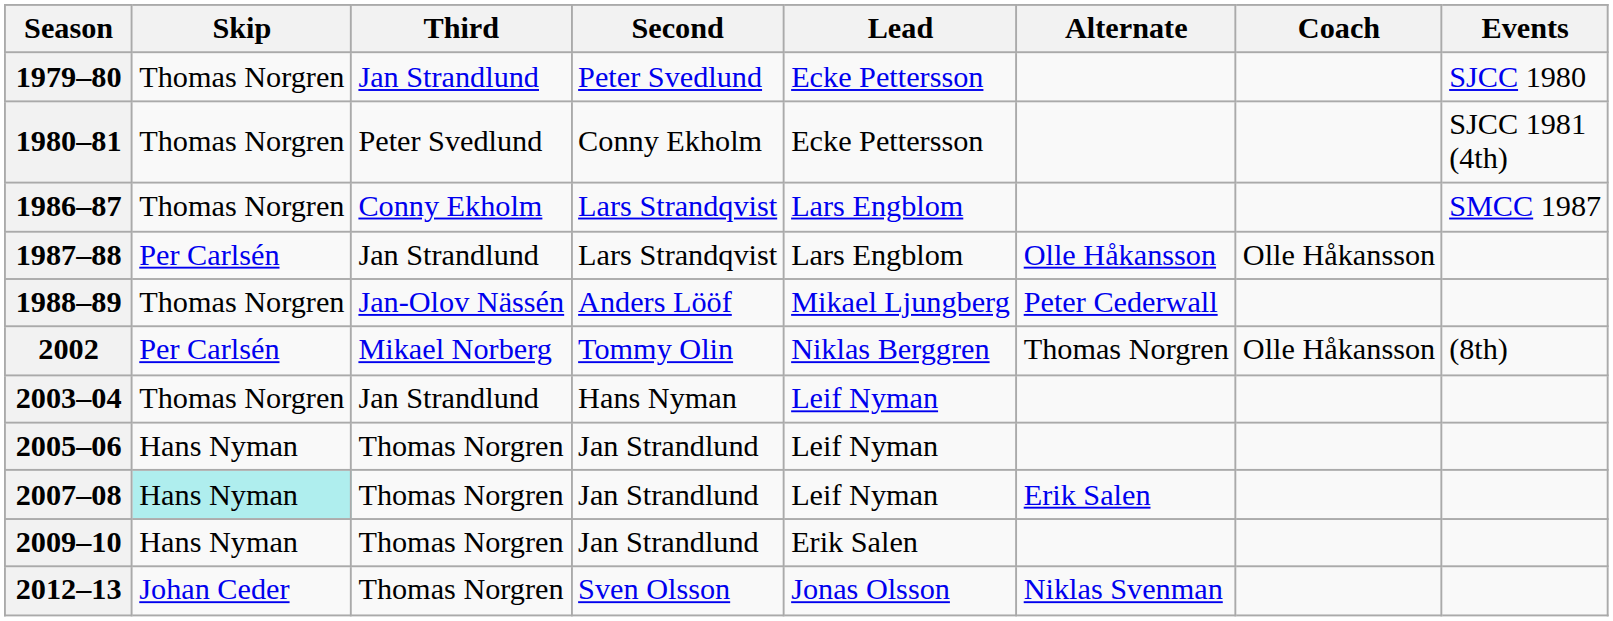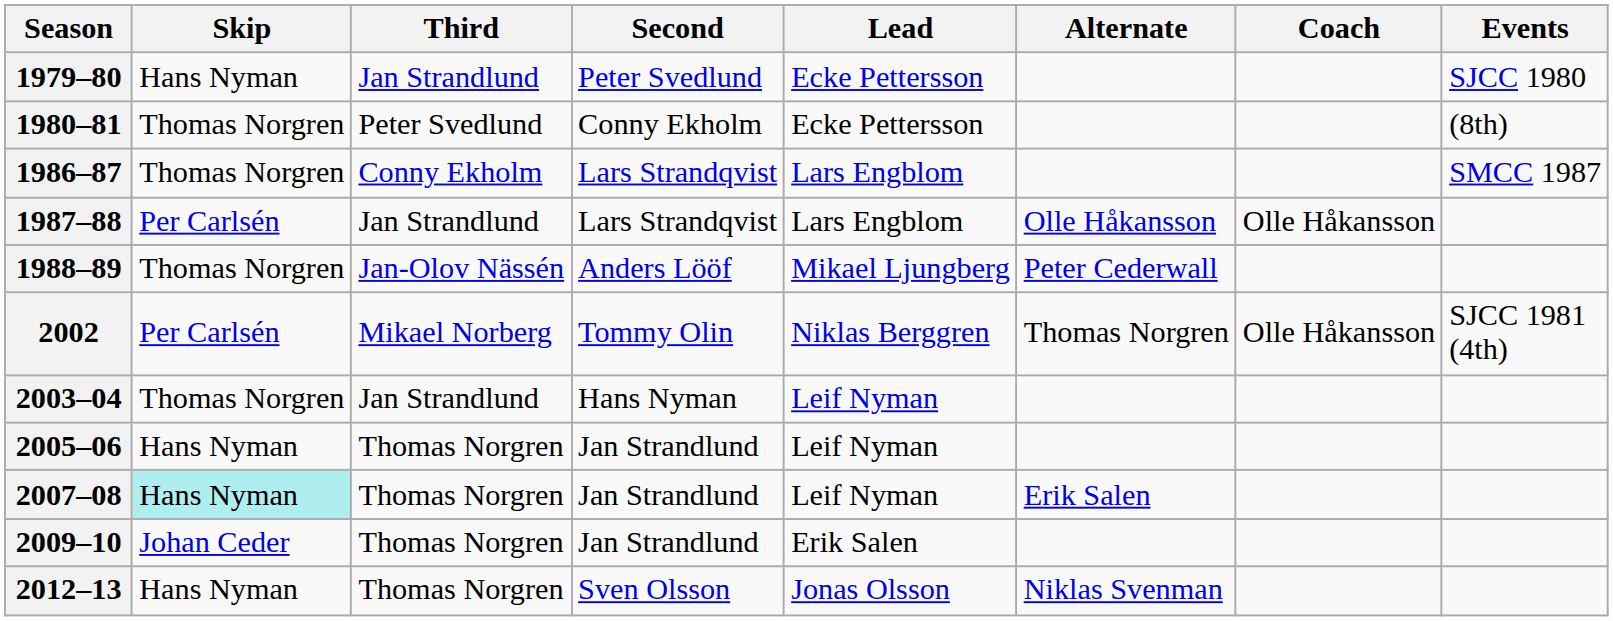 <table class="wikitable">
 <tr>
 <th scope="col" width=60>Season</th>
 <th scope="col">Skip</th>
 <th scope="col">Third</th>
 <th scope="col">Second</th>
 <th scope="col">Lead</th>
 <th scope="col">Alternate</th>
 <th scope="col">Coach</th>
 <th scope="col">Events</th>
 </tr>
 <tr>
 <th scope="row">1979–80</th>
-<td>Thomas Norgren</td>
+<td>Hans Nyman</td>
 <td><a href='#'>Jan Strandlund</a></td>
 <td><a href='#'>Peter Svedlund</a></td>
 <td><a href='#'>Ecke Pettersson</a></td>
 <td></td>
 <td></td>
 <td><a href='#'>SJCC</a> 1980 <br> </td>
 </tr>
 <tr>
 <th scope="row">1980–81</th>
 <td>Thomas Norgren</td>
 <td>Peter Svedlund</td>
 <td>Conny Ekholm</td>
 <td>Ecke Pettersson</td>
 <td></td>
 <td></td>
-<td>SJCC 1981 <br> (4th)</td>
+<td> (8th)</td>
 </tr>
 <tr>
 <th scope="row">1986–87</th>
 <td>Thomas Norgren</td>
 <td><a href='#'>Conny Ekholm</a></td>
 <td><a href='#'>Lars Strandqvist</a></td>
 <td><a href='#'>Lars Engblom</a></td>
 <td></td>
 <td></td>
 <td><a href='#'>SMCC</a> 1987 </td>
 </tr>
 <tr>
 <th scope="row">1987–88</th>
 <td><a href='#'>Per Carlsén</a></td>
 <td>Jan Strandlund</td>
 <td>Lars Strandqvist</td>
 <td>Lars Engblom</td>
 <td><a href='#'>Olle Håkansson</a></td>
 <td>Olle Håkansson</td>
 <td> </td>
 </tr>
 <tr>
 <th scope="row">1988–89</th>
 <td>Thomas Norgren</td>
 <td><a href='#'>Jan-Olov Nässén</a></td>
 <td><a href='#'>Anders Lööf</a></td>
 <td><a href='#'>Mikael Ljungberg</a></td>
 <td><a href='#'>Peter Cederwall</a></td>
 <td></td>
 <td> </td>
 </tr>
 <tr>
 <th scope="row">2002</th>
 <td><a href='#'>Per Carlsén</a></td>
 <td><a href='#'>Mikael Norberg</a></td>
 <td><a href='#'>Tommy Olin</a></td>
 <td><a href='#'>Niklas Berggren</a></td>
 <td>Thomas Norgren</td>
 <td>Olle Håkansson</td>
-<td> (8th)</td>
+<td>SJCC 1981 <br> (4th)</td>
 </tr>
 <tr>
 <th scope="row">2003–04</th>
 <td>Thomas Norgren</td>
 <td>Jan Strandlund</td>
 <td>Hans Nyman</td>
 <td><a href='#'>Leif Nyman</a></td>
 <td></td>
 <td></td>
 <td></td>
 </tr>
 <tr>
 <th scope="row">2005–06</th>
 <td>Hans Nyman</td>
 <td>Thomas Norgren</td>
 <td>Jan Strandlund</td>
 <td>Leif Nyman</td>
 <td></td>
 <td></td>
 <td></td>
 </tr>
 <tr>
 <th scope="row">2007–08</th>
 <td style="background: paleturquoise;">Hans Nyman</td>
 <td>Thomas Norgren</td>
 <td>Jan Strandlund</td>
 <td>Leif Nyman</td>
 <td><a href='#'>Erik Salen</a></td>
 <td></td>
 <td></td>
 </tr>
 <tr>
 <th scope="row">2009–10</th>
-<td>Hans Nyman</td>
+<td><a href='#'>Johan Ceder</a></td>
 <td>Thomas Norgren</td>
 <td>Jan Strandlund</td>
 <td>Erik Salen</td>
 <td></td>
 <td></td>
 <td></td>
 </tr>
 <tr>
 <th scope="row">2012–13</th>
-<td><a href='#'>Johan Ceder</a></td>
+<td>Hans Nyman</td>
 <td>Thomas Norgren</td>
 <td><a href='#'>Sven Olsson</a></td>
 <td><a href='#'>Jonas Olsson</a></td>
 <td><a href='#'>Niklas Svenman</a></td>
 <td></td>
 <td></td>
 </tr>
 </table>
